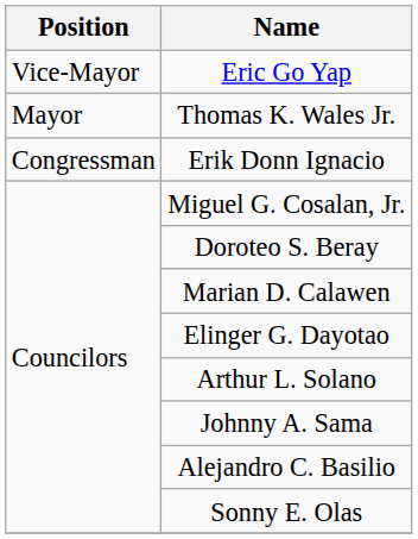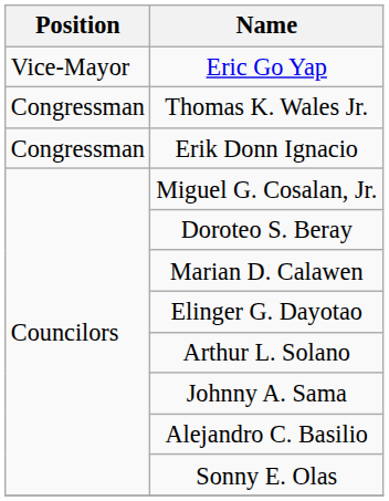 <table class="wikitable" style="line-height:1.20em; font-size:100%;">
 <tr>
 <th>Position</th>
 <th>Name</th>
 </tr>
 <tr>
 <td>Vice-Mayor</td>
 <td style="text-align:center;"><a href='#'>Eric Go Yap</a></td>
 </tr>
 <tr>
-<td>Mayor</td>
+<td>Congressman</td>
 <td style="text-align:center;">Thomas K. Wales Jr.</td>
 </tr>
 <tr>
 <td>Congressman</td>
 <td style="text-align:center;">Erik Donn Ignacio</td>
 </tr>
 <tr>
 <td rowspan=8>Councilors</td>
 <td style="text-align:center;">Miguel G. Cosalan, Jr.</td>
 </tr>
 <tr>
 <td style="text-align:center;">Doroteo S. Beray</td>
 </tr>
 <tr>
 <td style="text-align:center;">Marian D. Calawen</td>
 </tr>
 <tr>
 <td style="text-align:center;">Elinger G. Dayotao</td>
 </tr>
 <tr>
 <td style="text-align:center;">Arthur L. Solano</td>
 </tr>
 <tr>
 <td style="text-align:center;">Johnny A. Sama</td>
 </tr>
 <tr>
 <td style="text-align:center;">Alejandro C. Basilio</td>
 </tr>
 <tr>
 <td style="text-align:center;">Sonny E. Olas</td>
 </tr>
 <tr>
 </tr>
 </table>
